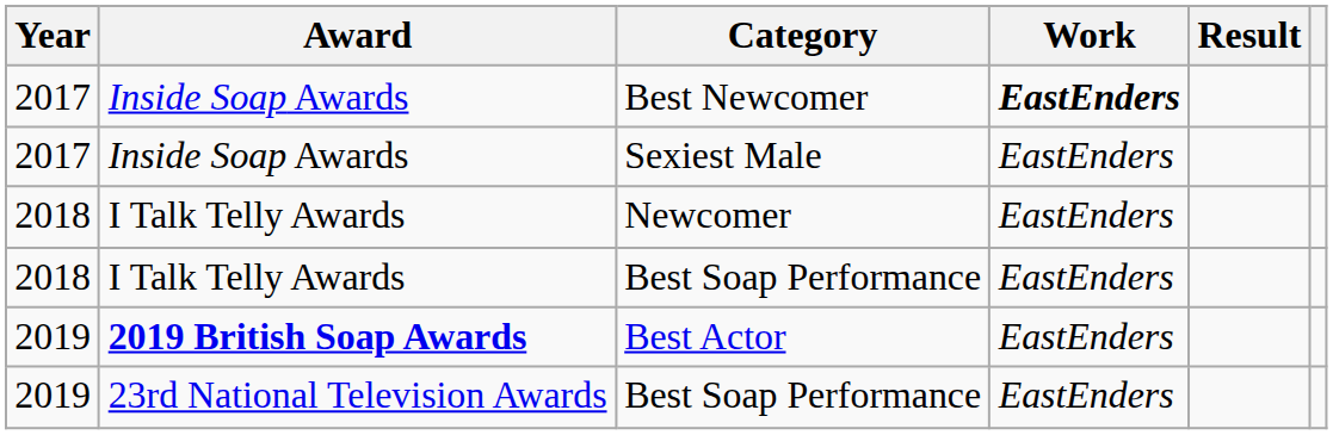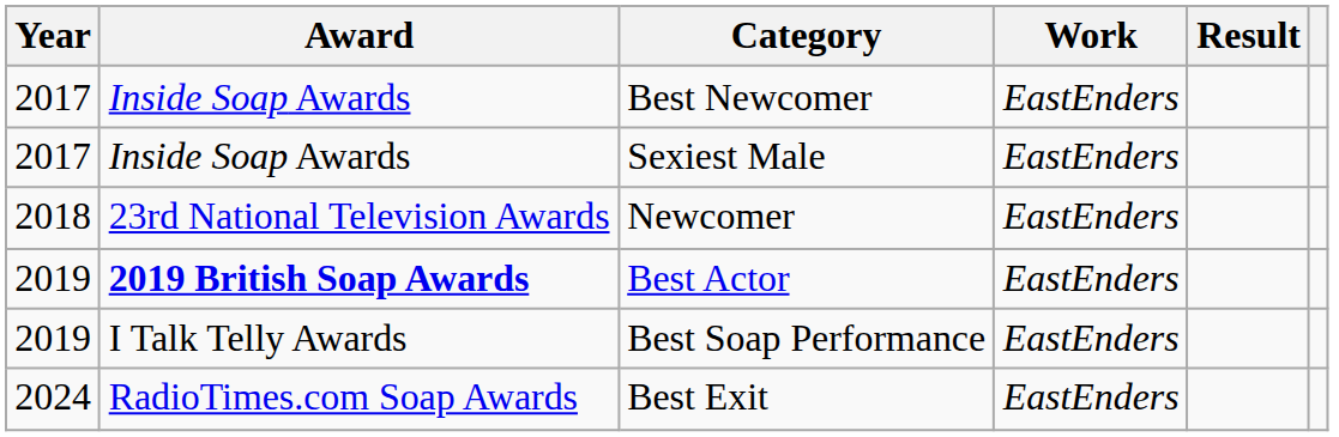 <table class="wikitable sortable">
 <tr>
 <th>Year</th>
 <th>Award</th>
 <th>Category</th>
 <th>Work</th>
 <th>Result</th>
 <th scope=col class=unsortable></th>
 </tr>
 <tr>
 <td>2017</td>
 <td><a href='#'><em>Inside Soap</em> Awards</a></td>
 <td>Best Newcomer</td>
-<td><strong><em>EastEnders</em></strong></td>
+<td><em>EastEnders</em></td>
 <td></td>
 <td align="center"></td>
 </tr>
 <tr>
 <td>2017</td>
 <td><em>Inside Soap</em> Awards</td>
 <td>Sexiest Male</td>
 <td><em>EastEnders</em></td>
 <td></td>
 <td align="center"></td>
 </tr>
 <tr>
 <td>2018</td>
-<td>I Talk Telly Awards</td>
+<td><a href='#'>23rd National Television Awards</a></td>
 <td>Newcomer</td>
-<td><em>EastEnders</em></td>
-<td></td>
-<td align="center"></td>
-</tr>
-<tr>
-<td>2018</td>
-<td>I Talk Telly Awards</td>
-<td>Best Soap Performance</td>
 <td><em>EastEnders</em></td>
 <td></td>
 <td align="center"></td>
 </tr>
 <tr>
 <td>2019</td>
 <td><strong><a href='#'>2019 British Soap Awards</a></strong></td>
 <td><a href='#'>Best Actor</a></td>
 <td><em>EastEnders</em></td>
 <td></td>
 <td align="center"></td>
 </tr>
 <tr>
 <td>2019</td>
-<td><a href='#'>23rd National Television Awards</a></td>
+<td>I Talk Telly Awards</td>
 <td>Best Soap Performance</td>
 <td><em>EastEnders</em></td>
 <td></td>
 <td align="center"></td>
 </tr>
+<tr>
+<td>2024</td>
+<td><a href='#'>RadioTimes.com Soap Awards</a></td>
+<td>Best Exit</td>
+<td><em>EastEnders</em></td>
+<td></td>
+<td align="center"></td>
+</tr>
 </table>
